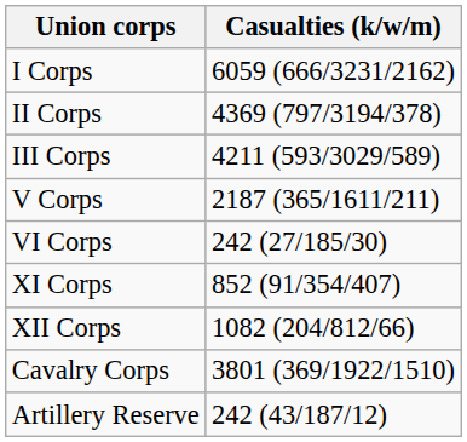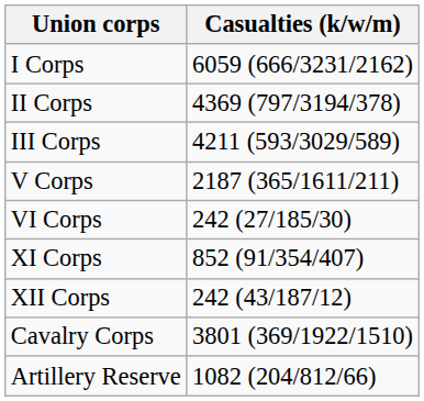 <table class="wikitable">
 <tr>
 <th>Union corps</th>
 <th>Casualties (k/w/m)</th>
 </tr>
 <tr>
 <td>I Corps</td>
 <td>6059 (666/3231/2162)</td>
 </tr>
 <tr>
 <td>II Corps</td>
 <td>4369 (797/3194/378)</td>
 </tr>
 <tr>
 <td>III Corps</td>
 <td>4211 (593/3029/589)</td>
 </tr>
 <tr>
 <td>V Corps</td>
 <td>2187 (365/1611/211)</td>
 </tr>
 <tr>
 <td>VI Corps</td>
 <td>242 (27/185/30)</td>
 </tr>
 <tr>
 <td>XI Corps</td>
 <td>852 (91/354/407)</td>
 </tr>
 <tr>
 <td>XII Corps</td>
-<td>1082 (204/812/66)</td>
+<td>242 (43/187/12)</td>
 </tr>
 <tr>
 <td>Cavalry Corps</td>
 <td>3801 (369/1922/1510)</td>
 </tr>
 <tr>
 <td>Artillery Reserve</td>
-<td>242 (43/187/12)</td>
+<td>1082 (204/812/66)</td>
 </tr>
 </table>
